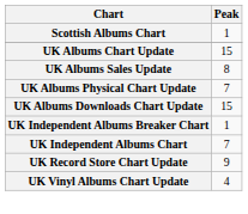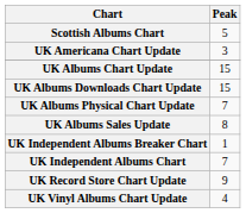 <table class="wikitable sortable plainrowheaders" style="text-align:center">
 <tr>
 <th scope="col">Chart</th>
 <th scope="col">Peak</th>
 </tr>
 <tr>
 <th scope="row">Scottish Albums Chart</th>
-<td>1</td>
+<td>5</td>
+</tr>
+<tr>
+<th scope="row">UK Americana Chart Update</th>
+<td>3</td>
 </tr>
 <tr>
 </tr>
 <tr>
 <th scope="row">UK Albums Chart Update</th>
 <td>15</td>
 </tr>
 <tr>
-<th scope="row">UK Albums Sales Update</th>
-<td>8</td>
+<th scope="row">UK Albums Downloads Chart Update</th>
+<td>15</td>
 </tr>
 <tr>
 <th scope="row">UK Albums Physical Chart Update</th>
 <td>7</td>
 </tr>
 <tr>
-<th scope="row">UK Albums Downloads Chart Update</th>
-<td>15</td>
+<th scope="row">UK Albums Sales Update</th>
+<td>8</td>
 </tr>
 <tr>
 <th scope="row">UK Independent Albums Breaker Chart</th>
 <td>1</td>
 </tr>
 <tr>
 <th scope="row">UK Independent Albums Chart</th>
 <td>7</td>
 </tr>
 <tr>
 <th scope="row">UK Record Store Chart Update</th>
 <td>9</td>
 </tr>
 <tr>
 <th scope="row">UK Vinyl Albums Chart Update</th>
 <td>4</td>
 </tr>
 </table>
